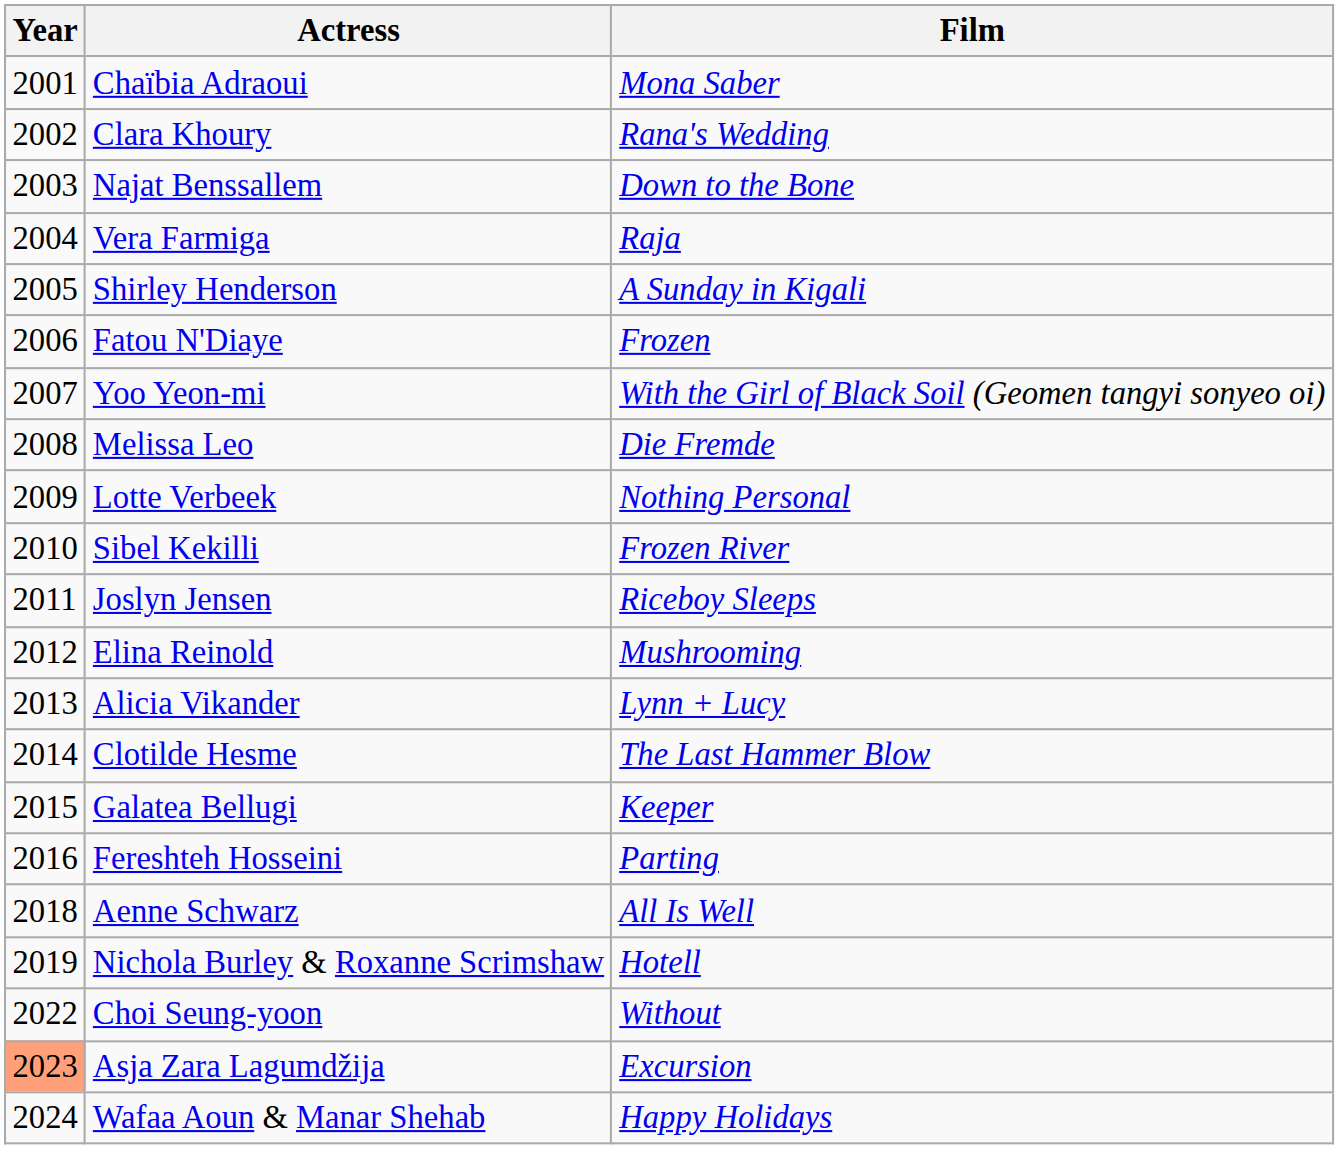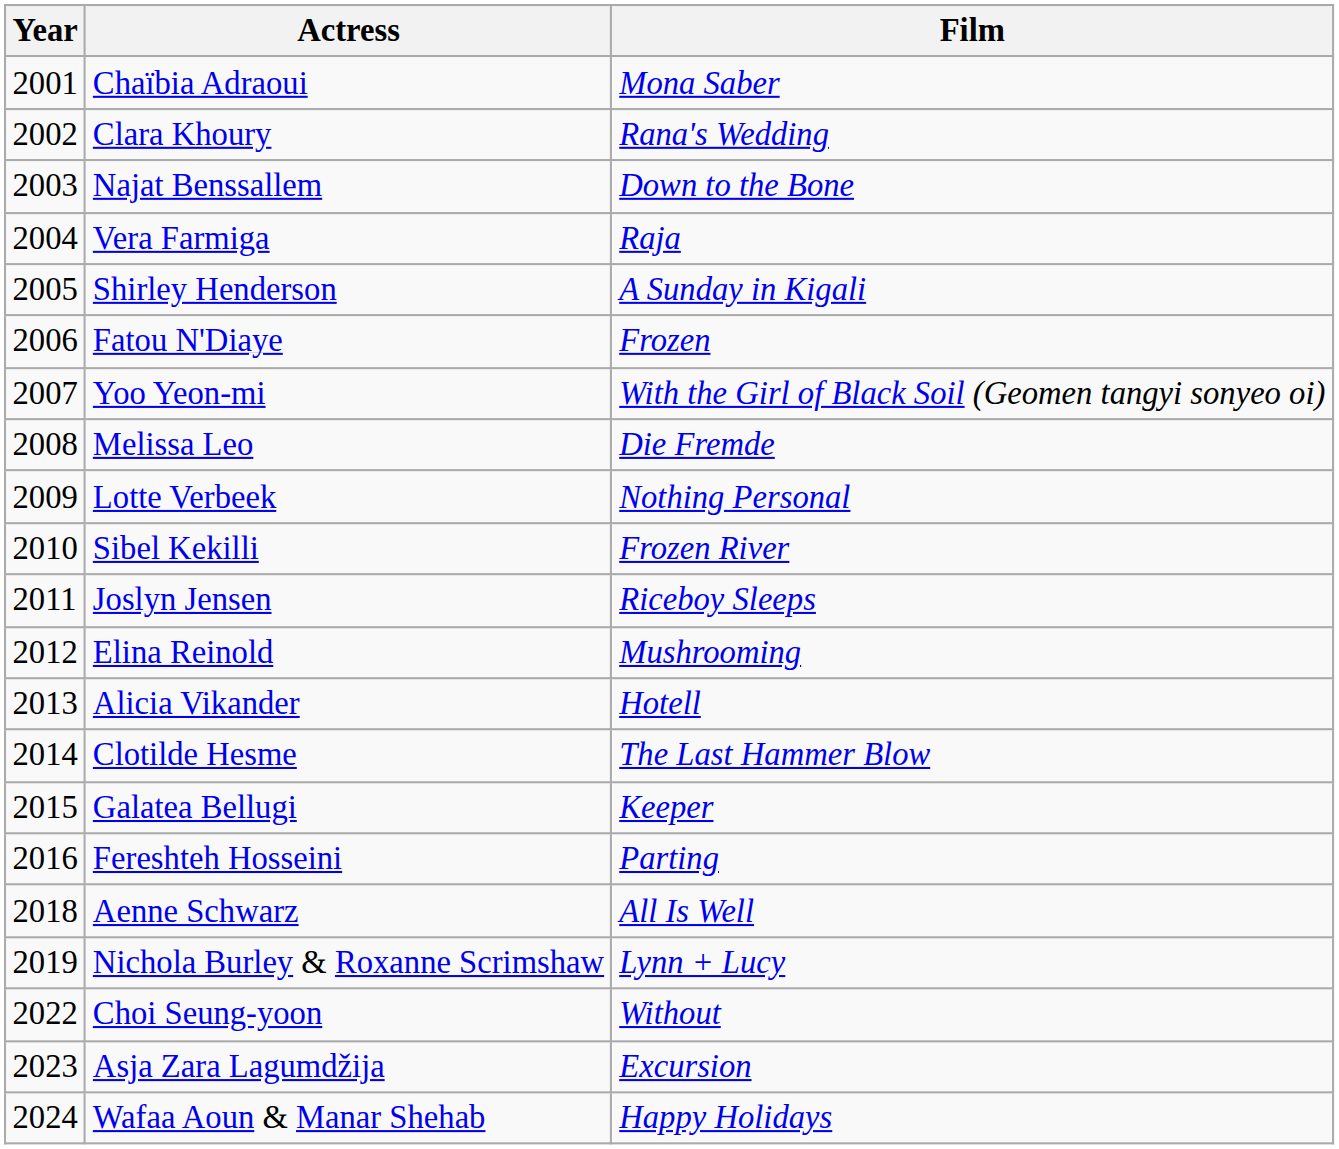 <table class="wikitable sortable">
 <tr>
 <th>Year</th>
 <th>Actress</th>
 <th>Film</th>
 </tr>
 <tr>
 <td>2001</td>
 <td><a href='#'>Chaïbia Adraoui</a></td>
 <td><em><a href='#'>Mona Saber</a></em></td>
 </tr>
 <tr>
 <td>2002</td>
 <td><a href='#'>Clara Khoury</a></td>
 <td><em><a href='#'>Rana's Wedding</a></em></td>
 </tr>
 <tr>
 <td>2003</td>
 <td><a href='#'>Najat Benssallem</a></td>
 <td><em><a href='#'>Down to the Bone</a></em></td>
 </tr>
 <tr>
 <td>2004</td>
 <td><a href='#'>Vera Farmiga</a></td>
 <td><em><a href='#'>Raja</a></em></td>
 </tr>
 <tr>
 <td>2005</td>
 <td><a href='#'>Shirley Henderson</a></td>
 <td><em><a href='#'>A Sunday in Kigali</a></em></td>
 </tr>
 <tr>
 <td>2006</td>
 <td><a href='#'>Fatou N'Diaye</a></td>
 <td><em><a href='#'>Frozen</a></em></td>
 </tr>
 <tr>
 <td>2007</td>
 <td><a href='#'>Yoo Yeon-mi</a></td>
 <td><em><a href='#'>With the Girl of Black Soil</a> (Geomen tangyi sonyeo oi)</em></td>
 </tr>
 <tr>
 <td>2008</td>
 <td><a href='#'>Melissa Leo</a></td>
 <td><em><a href='#'>Die Fremde</a></em></td>
 </tr>
 <tr>
 <td>2009</td>
 <td><a href='#'>Lotte Verbeek</a></td>
 <td><em><a href='#'>Nothing Personal</a></em></td>
 </tr>
 <tr>
 <td>2010</td>
 <td><a href='#'>Sibel Kekilli</a></td>
 <td><em><a href='#'>Frozen River</a></em></td>
 </tr>
 <tr>
 <td>2011</td>
 <td><a href='#'>Joslyn Jensen</a></td>
 <td><em><a href='#'>Riceboy Sleeps</a></em></td>
 </tr>
 <tr>
 <td>2012</td>
 <td><a href='#'>Elina Reinold</a></td>
 <td><em><a href='#'>Mushrooming</a></em></td>
 </tr>
 <tr>
 <td>2013</td>
 <td><a href='#'>Alicia Vikander</a></td>
-<td><em><a href='#'>Lynn + Lucy</a></em></td>
+<td><em><a href='#'>Hotell</a></em></td>
 </tr>
 <tr>
 <td>2014</td>
 <td><a href='#'>Clotilde Hesme</a></td>
 <td><em><a href='#'>The Last Hammer Blow</a></em></td>
 </tr>
 <tr>
 <td>2015</td>
 <td><a href='#'>Galatea Bellugi</a></td>
 <td><em><a href='#'>Keeper</a></em></td>
 </tr>
 <tr>
 <td>2016</td>
 <td><a href='#'>Fereshteh Hosseini</a></td>
 <td><em><a href='#'>Parting</a></em></td>
 </tr>
 <tr>
 <td>2018</td>
 <td><a href='#'>Aenne Schwarz</a></td>
 <td><em><a href='#'>All Is Well</a></em></td>
 </tr>
 <tr>
 <td>2019</td>
 <td><a href='#'>Nichola Burley</a> & <a href='#'>Roxanne Scrimshaw</a></td>
-<td><em><a href='#'>Hotell</a></em></td>
+<td><em><a href='#'>Lynn + Lucy</a></em></td>
 </tr>
 <tr>
 <td>2022</td>
 <td><a href='#'>Choi Seung-yoon</a></td>
 <td><em><a href='#'>Without</a></em></td>
 </tr>
 <tr>
-<td style="background: lightsalmon;">2023</td>
+<td>2023</td>
 <td><a href='#'>Asja Zara Lagumdžija</a></td>
 <td><em><a href='#'>Excursion</a></em></td>
 </tr>
 <tr>
 <td>2024</td>
 <td><a href='#'>Wafaa Aoun</a> & <a href='#'>Manar Shehab</a></td>
 <td><em><a href='#'>Happy Holidays</a></em></td>
 </tr>
 </table>
